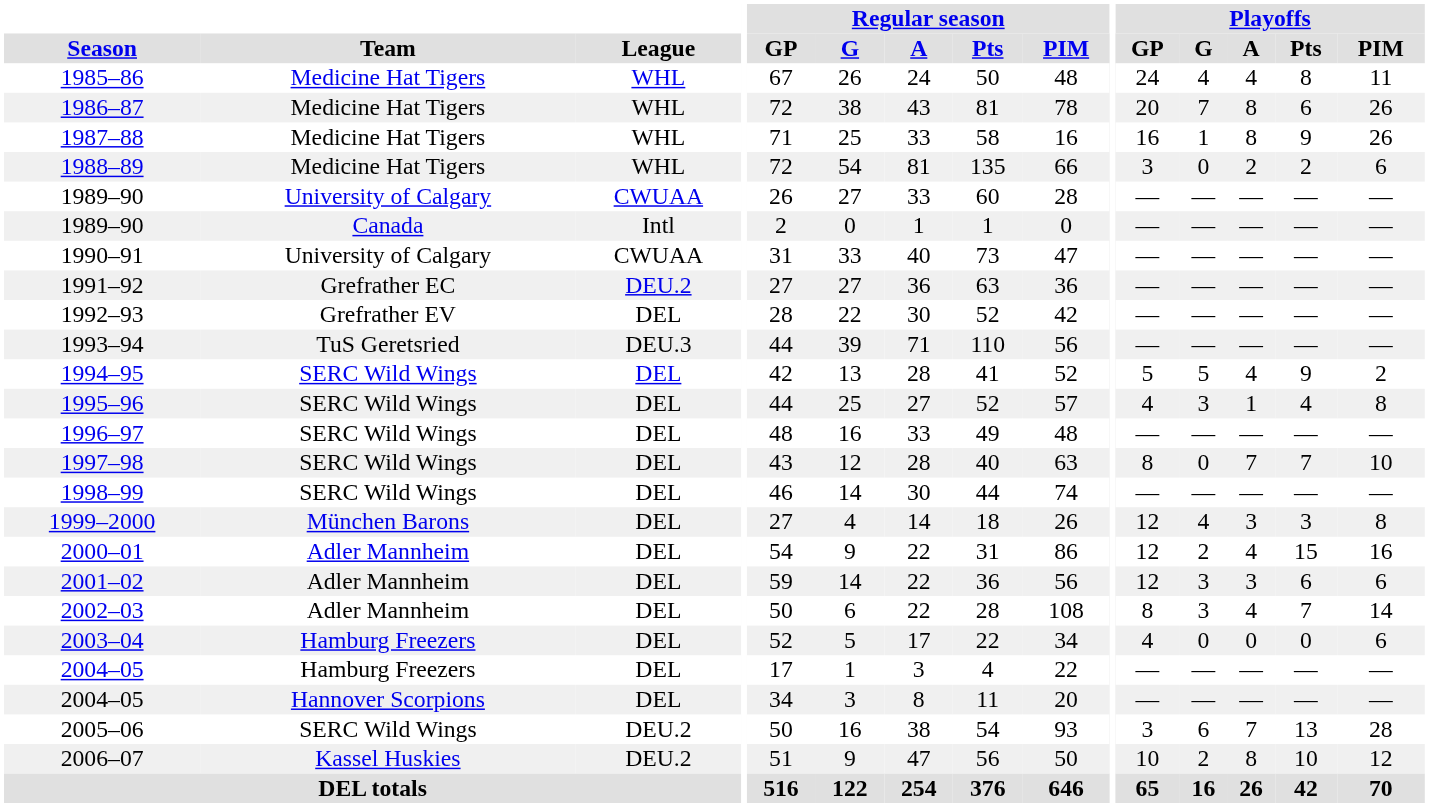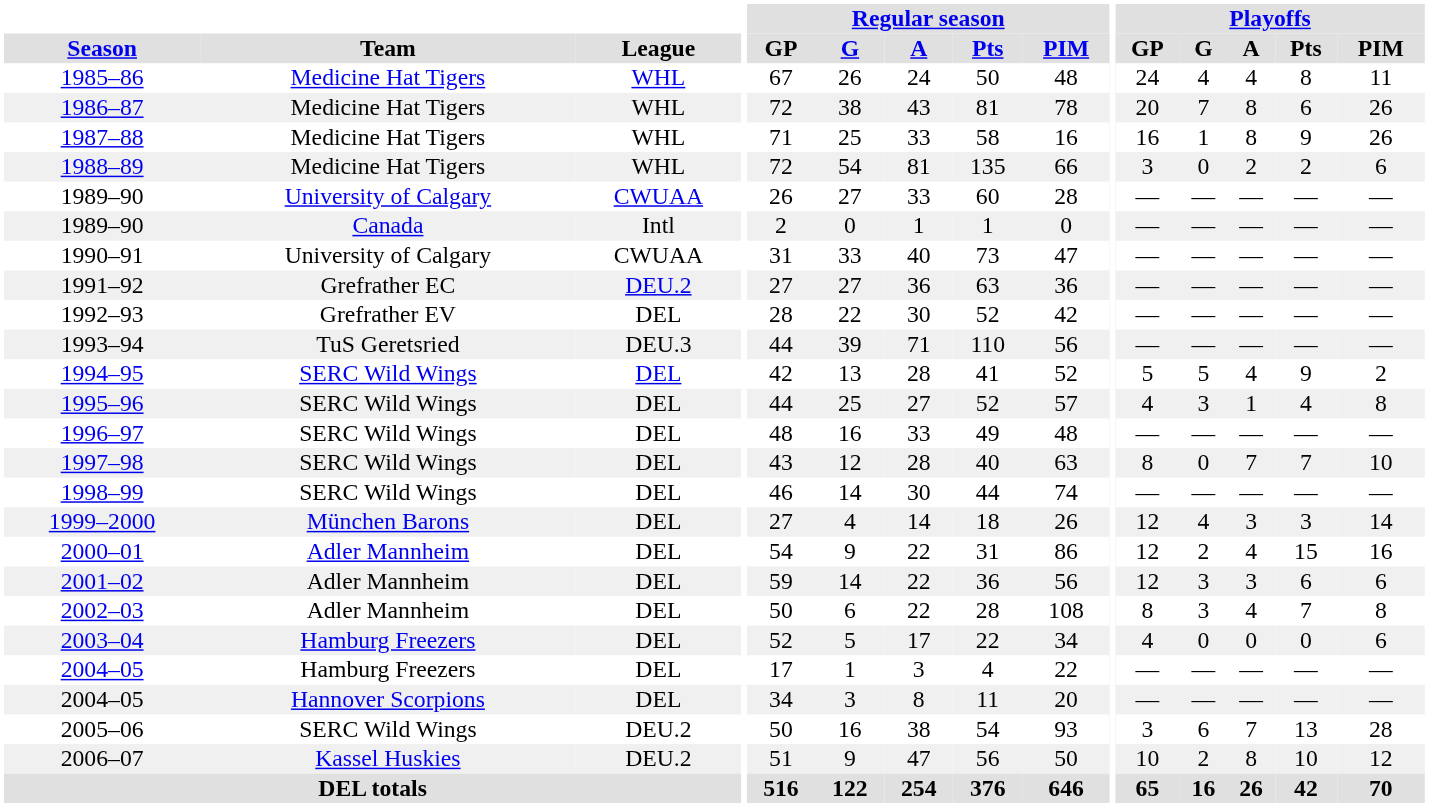 <table border="0" cellpadding="1" cellspacing="0" style="text-align:center; width:60em">
 <tr bgcolor="#e0e0e0">
 <th colspan="3" bgcolor="#ffffff"></th>
 <th rowspan="99" bgcolor="#ffffff"></th>
 <th colspan="5"><a href='#'>Regular season</a></th>
 <th rowspan="99" bgcolor="#ffffff"></th>
 <th colspan="5"><a href='#'>Playoffs</a></th>
 </tr>
 <tr bgcolor="#e0e0e0">
 <th><a href='#'>Season</a></th>
 <th>Team</th>
 <th>League</th>
 <th>GP</th>
 <th><a href='#'>G</a></th>
 <th><a href='#'>A</a></th>
 <th><a href='#'>Pts</a></th>
 <th><a href='#'>PIM</a></th>
 <th>GP</th>
 <th>G</th>
 <th>A</th>
 <th>Pts</th>
 <th>PIM</th>
 </tr>
 <tr>
 <td><a href='#'>1985–86</a></td>
 <td><a href='#'>Medicine Hat Tigers</a></td>
 <td><a href='#'>WHL</a></td>
 <td>67</td>
 <td>26</td>
 <td>24</td>
 <td>50</td>
 <td>48</td>
 <td>24</td>
 <td>4</td>
 <td>4</td>
 <td>8</td>
 <td>11</td>
 </tr>
 <tr bgcolor="#f0f0f0">
 <td><a href='#'>1986–87</a></td>
 <td>Medicine Hat Tigers</td>
 <td>WHL</td>
 <td>72</td>
 <td>38</td>
 <td>43</td>
 <td>81</td>
 <td>78</td>
 <td>20</td>
 <td>7</td>
 <td>8</td>
 <td>6</td>
 <td>26</td>
 </tr>
 <tr>
 <td><a href='#'>1987–88</a></td>
 <td>Medicine Hat Tigers</td>
 <td>WHL</td>
 <td>71</td>
 <td>25</td>
 <td>33</td>
 <td>58</td>
 <td>16</td>
 <td>16</td>
 <td>1</td>
 <td>8</td>
 <td>9</td>
 <td>26</td>
 </tr>
 <tr bgcolor="#f0f0f0">
 <td><a href='#'>1988–89</a></td>
 <td>Medicine Hat Tigers</td>
 <td>WHL</td>
 <td>72</td>
 <td>54</td>
 <td>81</td>
 <td>135</td>
 <td>66</td>
 <td>3</td>
 <td>0</td>
 <td>2</td>
 <td>2</td>
 <td>6</td>
 </tr>
 <tr>
 <td>1989–90</td>
 <td><a href='#'>University of Calgary</a></td>
 <td><a href='#'>CWUAA</a></td>
 <td>26</td>
 <td>27</td>
 <td>33</td>
 <td>60</td>
 <td>28</td>
 <td>—</td>
 <td>—</td>
 <td>—</td>
 <td>—</td>
 <td>—</td>
 </tr>
 <tr bgcolor="#f0f0f0">
 <td>1989–90</td>
 <td><a href='#'>Canada</a></td>
 <td>Intl</td>
 <td>2</td>
 <td>0</td>
 <td>1</td>
 <td>1</td>
 <td>0</td>
 <td>—</td>
 <td>—</td>
 <td>—</td>
 <td>—</td>
 <td>—</td>
 </tr>
 <tr>
 <td>1990–91</td>
 <td>University of Calgary</td>
 <td>CWUAA</td>
 <td>31</td>
 <td>33</td>
 <td>40</td>
 <td>73</td>
 <td>47</td>
 <td>—</td>
 <td>—</td>
 <td>—</td>
 <td>—</td>
 <td>—</td>
 </tr>
 <tr bgcolor="#f0f0f0">
 <td>1991–92</td>
 <td>Grefrather EC</td>
 <td><a href='#'>DEU.2</a></td>
 <td>27</td>
 <td>27</td>
 <td>36</td>
 <td>63</td>
 <td>36</td>
 <td>—</td>
 <td>—</td>
 <td>—</td>
 <td>—</td>
 <td>—</td>
 </tr>
 <tr>
 <td>1992–93</td>
 <td>Grefrather EV</td>
 <td>DEL</td>
 <td>28</td>
 <td>22</td>
 <td>30</td>
 <td>52</td>
 <td>42</td>
 <td>—</td>
 <td>—</td>
 <td>—</td>
 <td>—</td>
 <td>—</td>
 </tr>
 <tr bgcolor="#f0f0f0">
 <td>1993–94</td>
 <td>TuS Geretsried</td>
 <td>DEU.3</td>
 <td>44</td>
 <td>39</td>
 <td>71</td>
 <td>110</td>
 <td>56</td>
 <td>—</td>
 <td>—</td>
 <td>—</td>
 <td>—</td>
 <td>—</td>
 </tr>
 <tr>
 <td><a href='#'>1994–95</a></td>
 <td><a href='#'>SERC Wild Wings</a></td>
 <td><a href='#'>DEL</a></td>
 <td>42</td>
 <td>13</td>
 <td>28</td>
 <td>41</td>
 <td>52</td>
 <td>5</td>
 <td>5</td>
 <td>4</td>
 <td>9</td>
 <td>2</td>
 </tr>
 <tr bgcolor="#f0f0f0">
 <td><a href='#'>1995–96</a></td>
 <td>SERC Wild Wings</td>
 <td>DEL</td>
 <td>44</td>
 <td>25</td>
 <td>27</td>
 <td>52</td>
 <td>57</td>
 <td>4</td>
 <td>3</td>
 <td>1</td>
 <td>4</td>
 <td>8</td>
 </tr>
 <tr>
 <td><a href='#'>1996–97</a></td>
 <td>SERC Wild Wings</td>
 <td>DEL</td>
 <td>48</td>
 <td>16</td>
 <td>33</td>
 <td>49</td>
 <td>48</td>
 <td>—</td>
 <td>—</td>
 <td>—</td>
 <td>—</td>
 <td>—</td>
 </tr>
 <tr bgcolor="#f0f0f0">
 <td><a href='#'>1997–98</a></td>
 <td>SERC Wild Wings</td>
 <td>DEL</td>
 <td>43</td>
 <td>12</td>
 <td>28</td>
 <td>40</td>
 <td>63</td>
 <td>8</td>
 <td>0</td>
 <td>7</td>
 <td>7</td>
 <td>10</td>
 </tr>
 <tr>
 <td><a href='#'>1998–99</a></td>
 <td>SERC Wild Wings</td>
 <td>DEL</td>
 <td>46</td>
 <td>14</td>
 <td>30</td>
 <td>44</td>
 <td>74</td>
 <td>—</td>
 <td>—</td>
 <td>—</td>
 <td>—</td>
 <td>—</td>
 </tr>
 <tr bgcolor="#f0f0f0">
 <td><a href='#'>1999–2000</a></td>
 <td><a href='#'>München Barons</a></td>
 <td>DEL</td>
 <td>27</td>
 <td>4</td>
 <td>14</td>
 <td>18</td>
 <td>26</td>
 <td>12</td>
 <td>4</td>
 <td>3</td>
 <td>3</td>
-<td>8</td>
+<td>14</td>
 </tr>
 <tr>
 <td><a href='#'>2000–01</a></td>
 <td><a href='#'>Adler Mannheim</a></td>
 <td>DEL</td>
 <td>54</td>
 <td>9</td>
 <td>22</td>
 <td>31</td>
 <td>86</td>
 <td>12</td>
 <td>2</td>
 <td>4</td>
 <td>15</td>
 <td>16</td>
 </tr>
 <tr bgcolor="#f0f0f0">
 <td><a href='#'>2001–02</a></td>
 <td>Adler Mannheim</td>
 <td>DEL</td>
 <td>59</td>
 <td>14</td>
 <td>22</td>
 <td>36</td>
 <td>56</td>
 <td>12</td>
 <td>3</td>
 <td>3</td>
 <td>6</td>
 <td>6</td>
 </tr>
 <tr>
 <td><a href='#'>2002–03</a></td>
 <td>Adler Mannheim</td>
 <td>DEL</td>
 <td>50</td>
 <td>6</td>
 <td>22</td>
 <td>28</td>
 <td>108</td>
 <td>8</td>
 <td>3</td>
 <td>4</td>
 <td>7</td>
-<td>14</td>
+<td>8</td>
 </tr>
 <tr bgcolor="#f0f0f0">
 <td><a href='#'>2003–04</a></td>
 <td><a href='#'>Hamburg Freezers</a></td>
 <td>DEL</td>
 <td>52</td>
 <td>5</td>
 <td>17</td>
 <td>22</td>
 <td>34</td>
 <td>4</td>
 <td>0</td>
 <td>0</td>
 <td>0</td>
 <td>6</td>
 </tr>
 <tr>
 <td><a href='#'>2004–05</a></td>
 <td>Hamburg Freezers</td>
 <td>DEL</td>
 <td>17</td>
 <td>1</td>
 <td>3</td>
 <td>4</td>
 <td>22</td>
 <td>—</td>
 <td>—</td>
 <td>—</td>
 <td>—</td>
 <td>—</td>
 </tr>
 <tr bgcolor="#f0f0f0">
 <td>2004–05</td>
 <td><a href='#'>Hannover Scorpions</a></td>
 <td>DEL</td>
 <td>34</td>
 <td>3</td>
 <td>8</td>
 <td>11</td>
 <td>20</td>
 <td>—</td>
 <td>—</td>
 <td>—</td>
 <td>—</td>
 <td>—</td>
 </tr>
 <tr>
 <td>2005–06</td>
 <td>SERC Wild Wings</td>
 <td>DEU.2</td>
 <td>50</td>
 <td>16</td>
 <td>38</td>
 <td>54</td>
 <td>93</td>
 <td>3</td>
 <td>6</td>
 <td>7</td>
 <td>13</td>
 <td>28</td>
 </tr>
 <tr bgcolor="#f0f0f0">
 <td>2006–07</td>
 <td><a href='#'>Kassel Huskies</a></td>
 <td>DEU.2</td>
 <td>51</td>
 <td>9</td>
 <td>47</td>
 <td>56</td>
 <td>50</td>
 <td>10</td>
 <td>2</td>
 <td>8</td>
 <td>10</td>
 <td>12</td>
 </tr>
 <tr bgcolor="#e0e0e0">
 <th colspan="3">DEL totals</th>
 <th>516</th>
 <th>122</th>
 <th>254</th>
 <th>376</th>
 <th>646</th>
 <th>65</th>
 <th>16</th>
 <th>26</th>
 <th>42</th>
 <th>70</th>
 </tr>
 </table>
